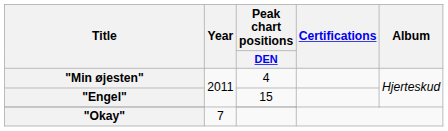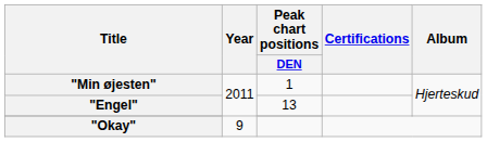 <table class="wikitable plainrowheaders" style="text-align:center;">
 <tr>
 <th scope="col" rowspan="2" style="width:16em;">Title</th>
 <th scope="col" rowspan="2">Year</th>
 <th scope="col" colspan="1">Peak chart positions</th>
 <th scope="col" rowspan="2" style="width:6em;"><a href='#'>Certifications</a></th>
 <th scope="col" rowspan="2">Album</th>
 </tr>
 <tr>
 <th scope="col" style="width:2.5em;font-size:90%;"><a href='#'>DEN</a><br></th>
 </tr>
 <tr>
 <th scope="row">"Min øjesten"</th>
 <td rowspan=3>2011</td>
-<td>4</td>
+<td>1</td>
 <td></td>
 <td rowspan="3"><em>Hjerteskud</em></td>
 </tr>
 <tr>
 <th scope="row">"Engel"</th>
-<td>15</td>
+<td>13</td>
 <td></td>
 </tr>
 <tr>
 </tr>
 <tr>
 <th scope="row">"Okay"</th>
-<td>7</td>
+<td>9</td>
 <td></td>
 </tr>
 </table>
